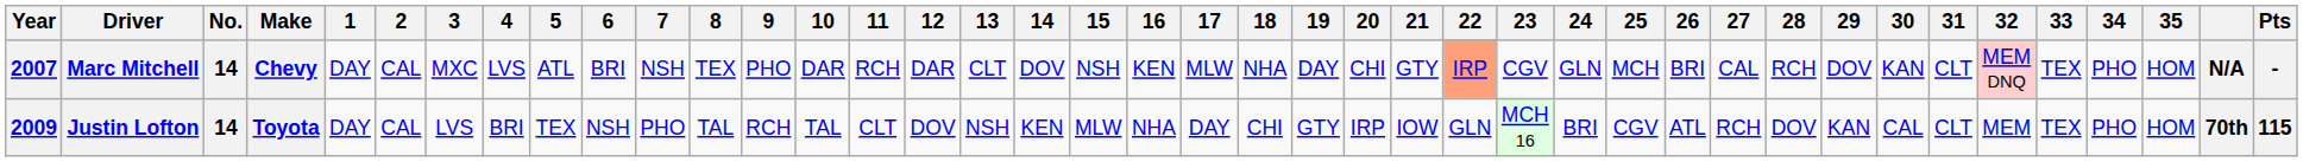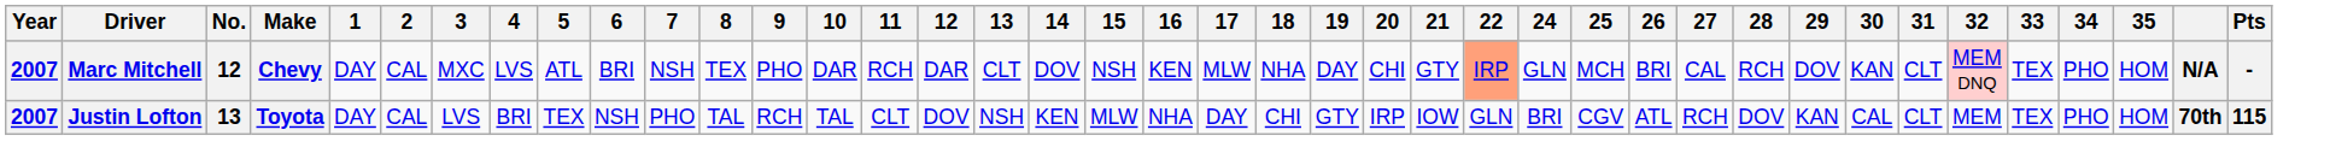 <table class="wikitable" style="text-align:center; font-size:75%">
 <tr>
 <th>Year</th>
 <th>Driver</th>
 <th>No.</th>
 <th>Make</th>
 <th>1</th>
 <th>2</th>
 <th>3</th>
 <th>4</th>
 <th>5</th>
 <th>6</th>
 <th>7</th>
 <th>8</th>
 <th>9</th>
 <th>10</th>
 <th>11</th>
 <th>12</th>
 <th>13</th>
 <th>14</th>
 <th>15</th>
 <th>16</th>
 <th>17</th>
 <th>18</th>
 <th>19</th>
 <th>20</th>
 <th>21</th>
 <th>22</th>
-<th>23</th>
 <th>24</th>
 <th>25</th>
 <th>26</th>
 <th>27</th>
 <th>28</th>
 <th>29</th>
 <th>30</th>
 <th>31</th>
 <th>32</th>
 <th>33</th>
 <th>34</th>
 <th>35</th>
 <th></th>
 <th>Pts</th>
 </tr>
 <tr>
 <th><a href='#'>2007</a></th>
 <th><a href='#'>Marc Mitchell</a></th>
-<th>14</th>
+<th>12</th>
 <th><a href='#'>Chevy</a></th>
 <td><a href='#'>DAY</a></td>
 <td><a href='#'>CAL</a></td>
 <td><a href='#'>MXC</a></td>
 <td><a href='#'>LVS</a></td>
 <td><a href='#'>ATL</a></td>
 <td><a href='#'>BRI</a></td>
 <td><a href='#'>NSH</a></td>
 <td><a href='#'>TEX</a></td>
 <td><a href='#'>PHO</a></td>
 <td><a href='#'>DAR</a></td>
 <td><a href='#'>RCH</a></td>
 <td><a href='#'>DAR</a></td>
 <td><a href='#'>CLT</a></td>
 <td><a href='#'>DOV</a></td>
 <td><a href='#'>NSH</a></td>
 <td><a href='#'>KEN</a></td>
 <td><a href='#'>MLW</a></td>
 <td><a href='#'>NHA</a></td>
 <td><a href='#'>DAY</a></td>
 <td><a href='#'>CHI</a></td>
 <td><a href='#'>GTY</a></td>
 <td style="background: lightsalmon;"><a href='#'>IRP</a></td>
-<td><a href='#'>CGV</a></td>
 <td><a href='#'>GLN</a></td>
 <td><a href='#'>MCH</a></td>
 <td><a href='#'>BRI</a></td>
 <td><a href='#'>CAL</a></td>
 <td><a href='#'>RCH</a></td>
 <td><a href='#'>DOV</a></td>
 <td><a href='#'>KAN</a></td>
 <td><a href='#'>CLT</a></td>
 <td style="background:#FFCFCF;"><a href='#'>MEM</a><br><small>DNQ</small></td>
 <td><a href='#'>TEX</a></td>
 <td><a href='#'>PHO</a></td>
 <td><a href='#'>HOM</a></td>
 <th>N/A</th>
 <th>-</th>
 </tr>
 <tr>
-<th><a href='#'>2009</a></th>
+<th><a href='#'>2007</a></th>
 <th><a href='#'>Justin Lofton</a></th>
-<th>14</th>
+<th>13</th>
 <th><a href='#'>Toyota</a></th>
 <td><a href='#'>DAY</a></td>
 <td><a href='#'>CAL</a></td>
 <td><a href='#'>LVS</a></td>
 <td><a href='#'>BRI</a></td>
 <td><a href='#'>TEX</a></td>
 <td><a href='#'>NSH</a></td>
 <td><a href='#'>PHO</a></td>
 <td><a href='#'>TAL</a></td>
 <td><a href='#'>RCH</a></td>
 <td><a href='#'>TAL</a></td>
 <td><a href='#'>CLT</a></td>
 <td><a href='#'>DOV</a></td>
 <td><a href='#'>NSH</a></td>
 <td><a href='#'>KEN</a></td>
 <td><a href='#'>MLW</a></td>
 <td><a href='#'>NHA</a></td>
 <td><a href='#'>DAY</a></td>
 <td><a href='#'>CHI</a></td>
 <td><a href='#'>GTY</a></td>
 <td><a href='#'>IRP</a></td>
 <td><a href='#'>IOW</a></td>
 <td><a href='#'>GLN</a></td>
-<td style="background:#DFFFDF;"><a href='#'>MCH</a><br><small>16</small></td>
 <td><a href='#'>BRI</a></td>
 <td><a href='#'>CGV</a></td>
 <td><a href='#'>ATL</a></td>
 <td><a href='#'>RCH</a></td>
 <td><a href='#'>DOV</a></td>
 <td><a href='#'>KAN</a></td>
 <td><a href='#'>CAL</a></td>
 <td><a href='#'>CLT</a></td>
 <td><a href='#'>MEM</a></td>
 <td><a href='#'>TEX</a></td>
 <td><a href='#'>PHO</a></td>
 <td><a href='#'>HOM</a></td>
 <th>70th</th>
 <th>115</th>
 </tr>
 </table>
